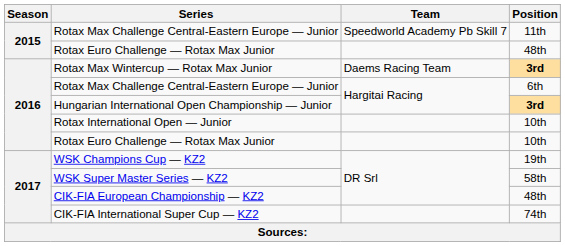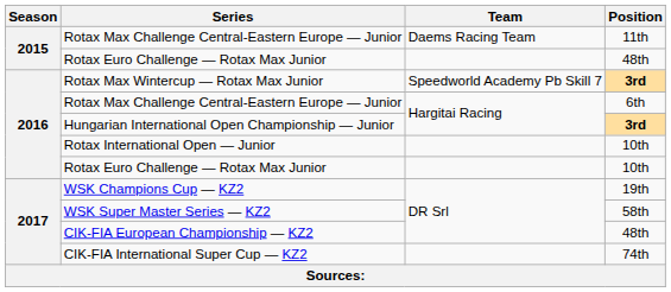 <table class="wikitable" style="font-size: 85%; text-align:center">
 <tr>
 <th>Season</th>
 <th>Series</th>
 <th>Team</th>
 <th>Position</th>
 </tr>
 <tr>
 <th rowspan="2">2015</th>
 <td align="left">Rotax Max Challenge Central-Eastern Europe — Junior</td>
-<td align="left">Speedworld Academy Pb Skill 7</td>
+<td align="left">Daems Racing Team</td>
 <td>11th</td>
 </tr>
 <tr>
 <td align="left">Rotax Euro Challenge — Rotax Max Junior</td>
 <td align="left"></td>
 <td>48th</td>
 </tr>
 <tr>
 <th rowspan="5">2016</th>
 <td align="left">Rotax Max Wintercup — Rotax Max Junior</td>
-<td align="left">Daems Racing Team</td>
+<td align="left">Speedworld Academy Pb Skill 7</td>
 <td style="background:#FFDF9F;"><strong>3rd</strong></td>
 </tr>
 <tr>
 <td align="left">Rotax Max Challenge Central-Eastern Europe — Junior</td>
 <td rowspan="2" align="left">Hargitai Racing</td>
 <td>6th</td>
 </tr>
 <tr>
 <td align="left">Hungarian International Open Championship — Junior</td>
 <td style="background:#FFDF9F;"><strong>3rd</strong></td>
 </tr>
 <tr>
 <td align="left">Rotax International Open — Junior</td>
 <td></td>
 <td>10th</td>
 </tr>
 <tr>
 <td align="left">Rotax Euro Challenge — Rotax Max Junior</td>
 <td></td>
 <td>10th</td>
 </tr>
 <tr>
 <th rowspan="4">2017</th>
 <td align="left"><a href='#'>WSK Champions Cup</a> — <a href='#'>KZ2</a></td>
 <td rowspan="3"  align="left">DR Srl</td>
 <td>19th</td>
 </tr>
 <tr>
 <td align="left"><a href='#'>WSK Super Master Series</a> — <a href='#'>KZ2</a></td>
 <td>58th</td>
 </tr>
 <tr>
 <td align="left"><a href='#'>CIK-FIA European Championship</a> — <a href='#'>KZ2</a></td>
 <td>48th</td>
 </tr>
 <tr>
 <td align="left">CIK-FIA International Super Cup — <a href='#'>KZ2</a></td>
 <td></td>
 <td>74th</td>
 </tr>
 <tr>
 <th colspan="4">Sources:</th>
 </tr>
 </table>
